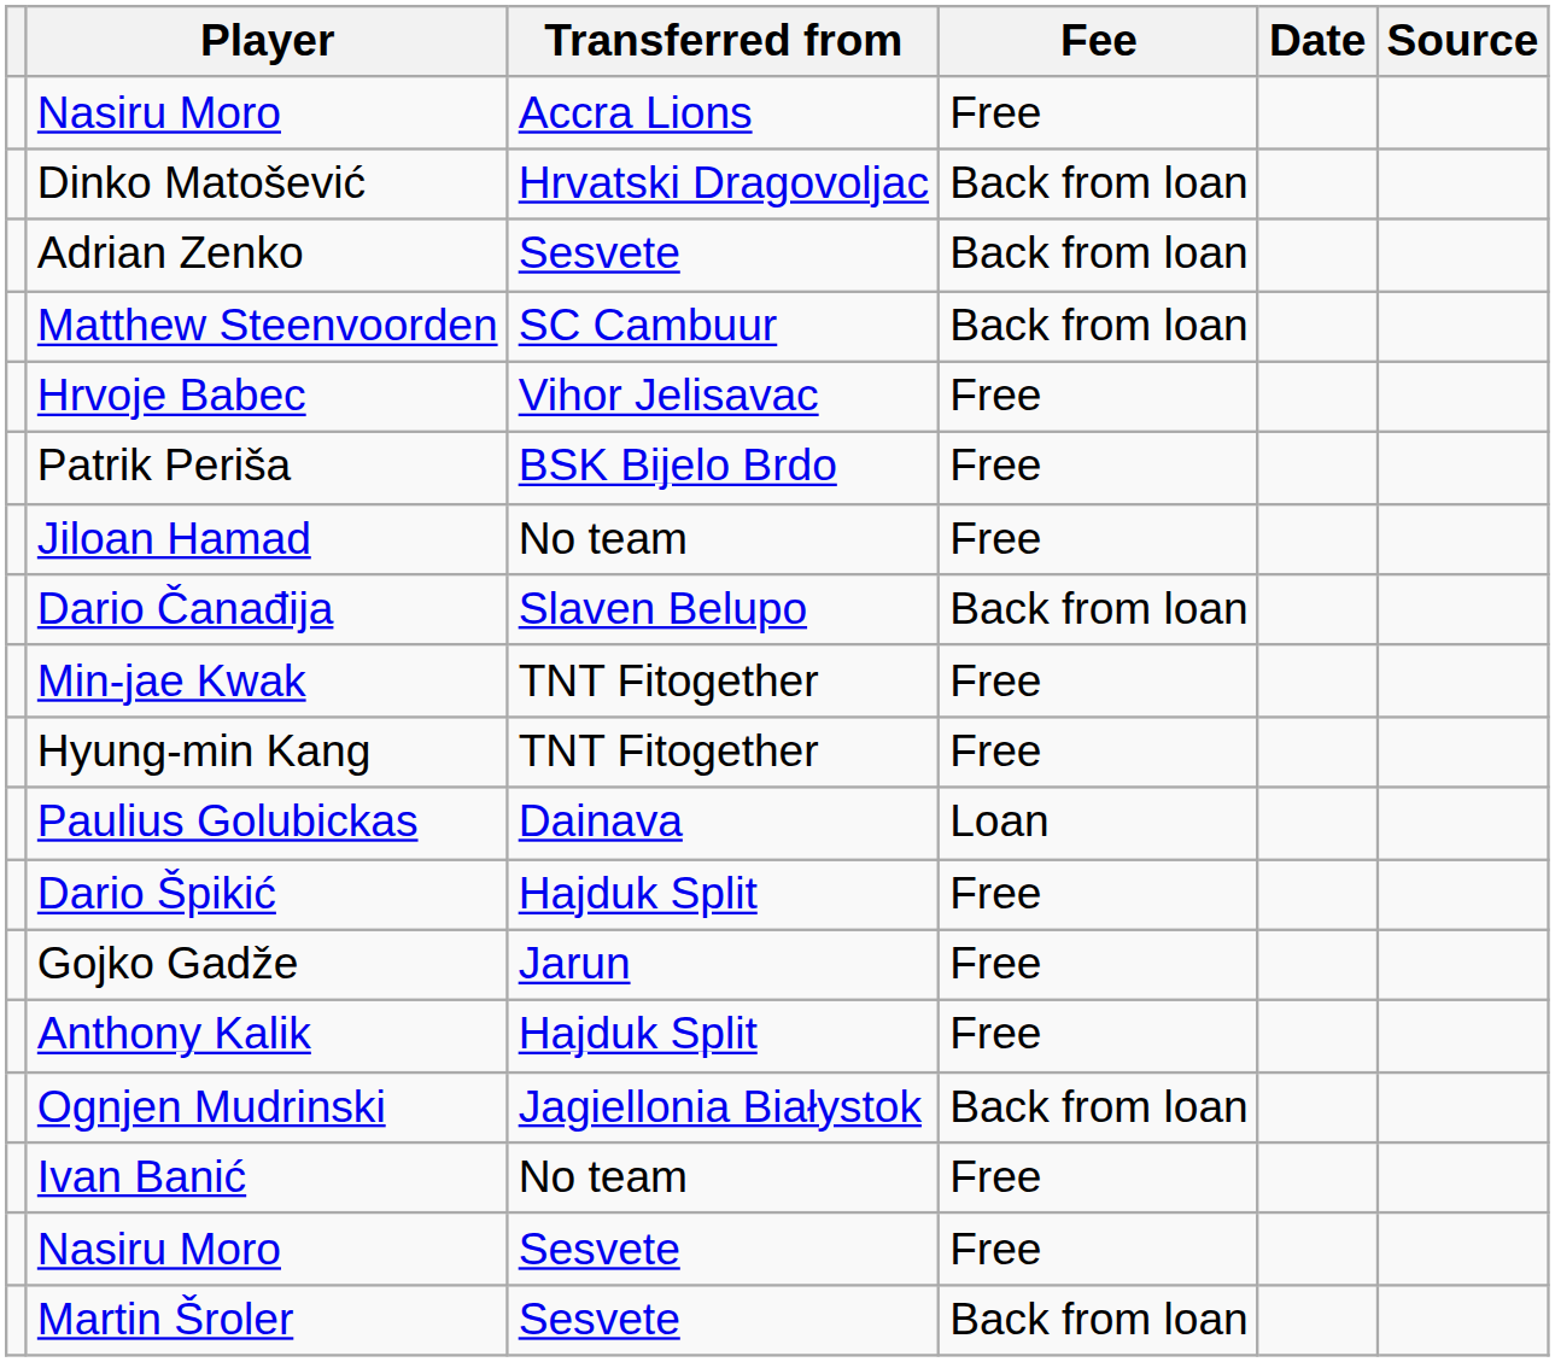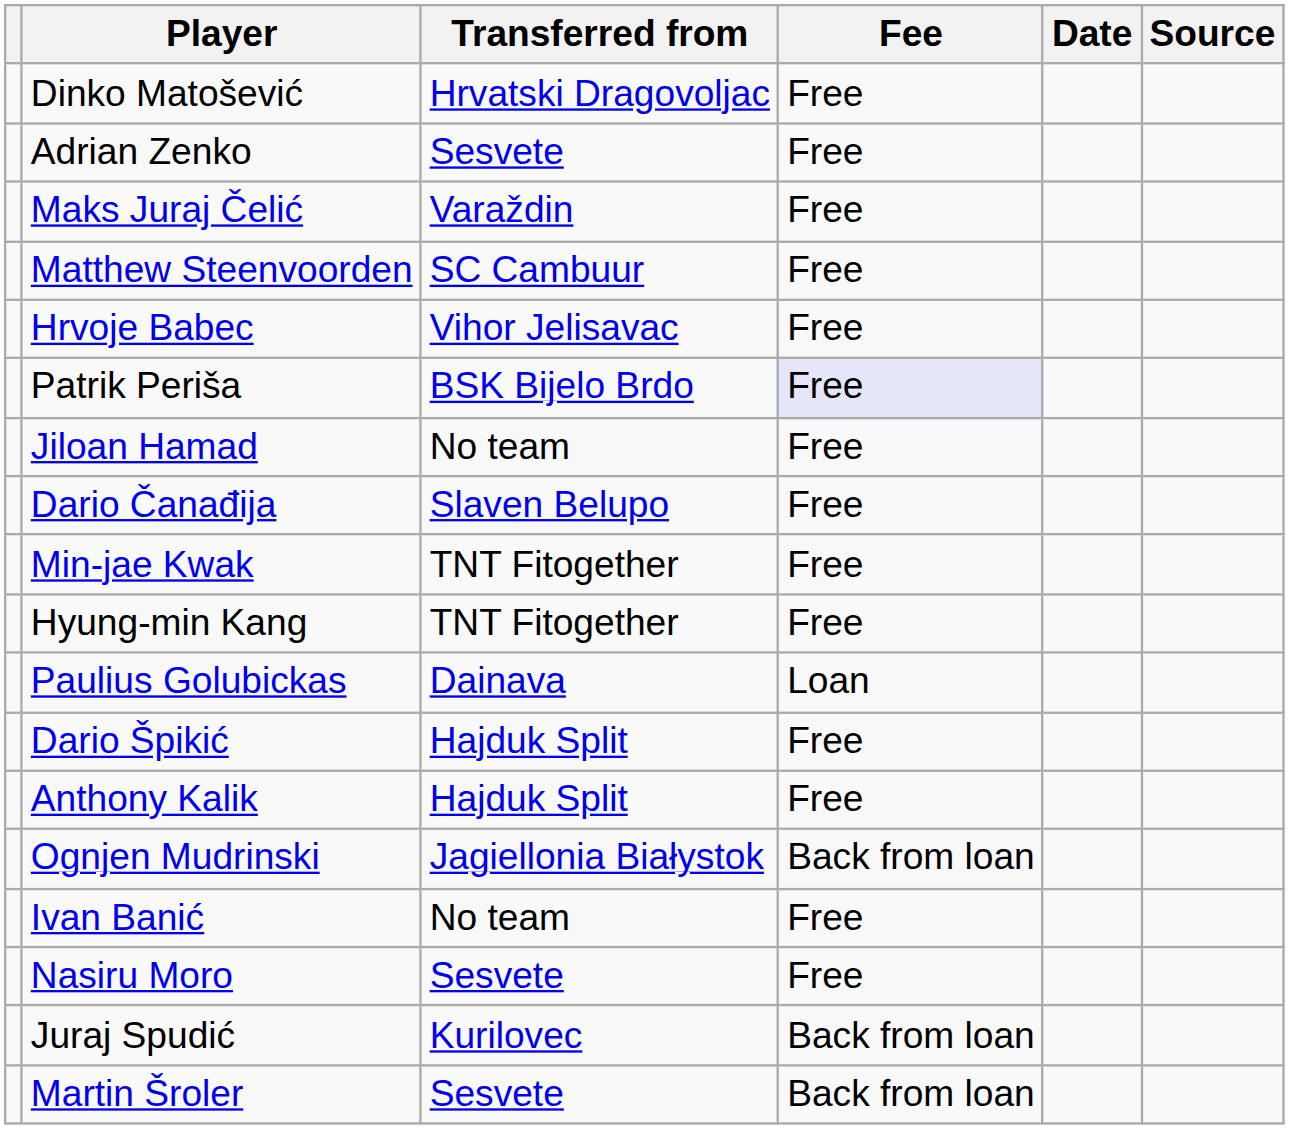 <table class="wikitable plainrowheaders sortable">
 <tr>
 <th></th>
 <th scope=col>Player</th>
 <th>Transferred from</th>
 <th scope=col>Fee</th>
 <th scope=col>Date</th>
 <th scope=col>Source</th>
 </tr>
 <tr>
 <td align=center></td>
-<td> <a href='#'>Nasiru Moro</a></td>
-<td> <a href='#'>Accra Lions</a></td>
-<td>Free</td>
-<td></td>
-<td></td>
-</tr>
-<tr>
-<td align=center></td>
 <td> Dinko Matošević</td>
 <td> <a href='#'>Hrvatski Dragovoljac</a></td>
-<td>Back from loan</td>
+<td>Free</td>
 <td></td>
 <td></td>
 </tr>
 <tr>
 <td align=center></td>
 <td> Adrian Zenko</td>
 <td> <a href='#'>Sesvete</a></td>
-<td>Back from loan</td>
+<td>Free</td>
+<td></td>
+<td></td>
+</tr>
+<tr>
+<td align=center></td>
+<td> <a href='#'>Maks Juraj Čelić</a></td>
+<td> <a href='#'>Varaždin</a></td>
+<td>Free</td>
 <td></td>
 <td></td>
 </tr>
 <tr>
 <td align=center></td>
 <td> <a href='#'>Matthew Steenvoorden</a></td>
 <td> <a href='#'>SC Cambuur</a></td>
-<td>Back from loan</td>
+<td>Free</td>
 <td></td>
 <td></td>
 </tr>
 <tr>
 <td align=center></td>
 <td> <a href='#'>Hrvoje Babec</a></td>
 <td> <a href='#'>Vihor Jelisavac</a></td>
 <td>Free</td>
 <td></td>
 <td></td>
 </tr>
 <tr>
 <td align=center></td>
 <td> Patrik Periša</td>
 <td> <a href='#'>BSK Bijelo Brdo</a></td>
-<td>Free</td>
+<td style="background: lavender;">Free</td>
 <td></td>
 <td></td>
 </tr>
 <tr>
 <td align=center></td>
 <td> <a href='#'>Jiloan Hamad</a></td>
 <td>No team</td>
 <td>Free</td>
 <td></td>
 <td></td>
 </tr>
 <tr>
 <td align=center></td>
 <td> <a href='#'>Dario Čanađija</a></td>
 <td> <a href='#'>Slaven Belupo</a></td>
-<td>Back from loan</td>
+<td>Free</td>
 <td></td>
 <td></td>
 </tr>
 <tr>
 <td align=center></td>
 <td> <a href='#'>Min-jae Kwak</a></td>
 <td> TNT Fitogether</td>
 <td>Free</td>
 <td></td>
 <td></td>
 </tr>
 <tr>
 <td align=center></td>
 <td> Hyung-min Kang</td>
 <td> TNT Fitogether</td>
 <td>Free</td>
 <td></td>
 <td></td>
 </tr>
 <tr>
 <td align=center></td>
 <td> <a href='#'>Paulius Golubickas</a></td>
 <td> <a href='#'>Dainava</a></td>
 <td>Loan</td>
 <td></td>
 <td></td>
 </tr>
 <tr>
 <td align=center></td>
 <td> <a href='#'>Dario Špikić</a></td>
 <td> <a href='#'>Hajduk Split</a></td>
-<td>Free</td>
-<td></td>
-<td></td>
-</tr>
-<tr>
-<td align=center></td>
-<td> Gojko Gadže</td>
-<td> <a href='#'>Jarun</a></td>
 <td>Free</td>
 <td></td>
 <td></td>
 </tr>
 <tr>
 <td align=center></td>
 <td> <a href='#'>Anthony Kalik</a></td>
 <td> <a href='#'>Hajduk Split</a></td>
 <td>Free</td>
 <td></td>
 <td></td>
 </tr>
 <tr>
 <td align=center></td>
 <td> <a href='#'>Ognjen Mudrinski</a></td>
 <td> <a href='#'>Jagiellonia Białystok</a></td>
 <td>Back from loan</td>
 <td></td>
 <td></td>
 </tr>
 <tr>
 <td align=center></td>
 <td> <a href='#'>Ivan Banić</a></td>
 <td>No team</td>
 <td>Free</td>
 <td></td>
 <td></td>
 </tr>
 <tr>
 <td align=center></td>
 <td> <a href='#'>Nasiru Moro</a></td>
 <td> <a href='#'>Sesvete</a></td>
 <td>Free</td>
 <td></td>
 <td></td>
 </tr>
 <tr>
 <td align=center></td>
+<td> Juraj Spudić</td>
+<td> <a href='#'>Kurilovec</a></td>
+<td>Back from loan</td>
+<td></td>
+<td></td>
+</tr>
+<tr>
+<td align=center></td>
 <td> <a href='#'>Martin Šroler</a></td>
 <td> <a href='#'>Sesvete</a></td>
 <td>Back from loan</td>
 <td></td>
 <td></td>
 </tr>
 </table>
